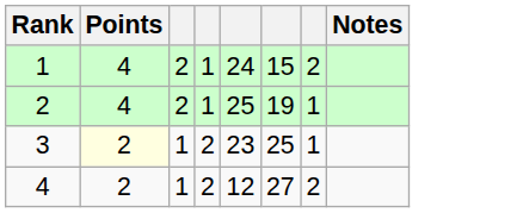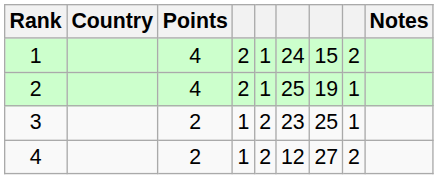 <table class="wikitable sortable" style="text-align: center;">
 <tr>
 <th>Rank</th>
+<th>Country</th>
 <th>Points</th>
 <th></th>
 <th></th>
 <th></th>
 <th></th>
 <th></th>
 <th>Notes</th>
 </tr>
 <tr style="background:#cfc;">
 <td>1</td>
+<td align=left></td>
 <td>4</td>
 <td>2</td>
 <td>1</td>
 <td>24</td>
 <td>15</td>
 <td>2</td>
 <td></td>
 </tr>
 <tr style="background:#cfc;">
 <td>2</td>
+<td align=left></td>
 <td>4</td>
 <td>2</td>
 <td>1</td>
 <td>25</td>
 <td>19</td>
 <td>1</td>
 <td></td>
 </tr>
 <tr>
 <td>3</td>
-<td style="background: lightyellow;">2</td>
+<td align=left></td>
+<td>2</td>
 <td>1</td>
 <td>2</td>
 <td>23</td>
 <td>25</td>
 <td>1</td>
 <td></td>
 </tr>
 <tr>
 <td>4</td>
+<td align=left></td>
 <td>2</td>
 <td>1</td>
 <td>2</td>
 <td>12</td>
 <td>27</td>
 <td>2</td>
 <td></td>
 </tr>
 </table>
